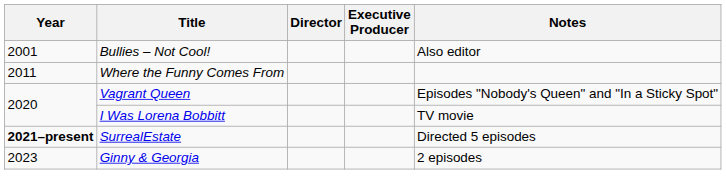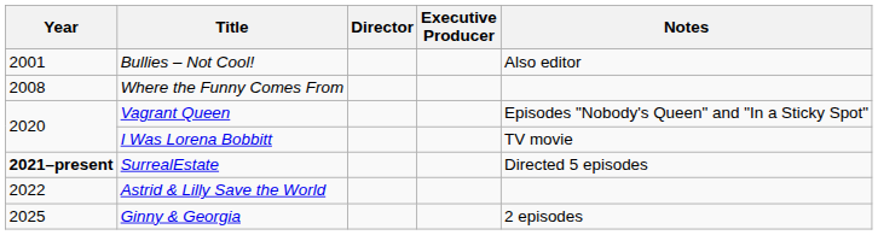 <table class="wikitable">
 <tr>
 <th>Year</th>
 <th>Title</th>
 <th>Director</th>
 <th>Executive<br>Producer</th>
 <th>Notes</th>
 </tr>
 <tr>
 <td>2001</td>
 <td><em>Bullies – Not Cool!</em></td>
 <td></td>
 <td></td>
 <td>Also editor</td>
 </tr>
 <tr>
-<td>2011</td>
+<td>2008</td>
 <td><em>Where the Funny Comes From</em></td>
 <td></td>
 <td></td>
 <td></td>
 </tr>
 <tr>
 <td rowspan=2>2020</td>
 <td><em><a href='#'>Vagrant Queen</a></em></td>
 <td></td>
 <td></td>
 <td>Episodes "Nobody's Queen" and "In a Sticky Spot"</td>
 </tr>
 <tr>
 <td><em><a href='#'>I Was Lorena Bobbitt</a></em></td>
 <td></td>
 <td></td>
 <td>TV movie</td>
 </tr>
 <tr>
 <td><strong>2021–present</strong></td>
 <td><em><a href='#'>SurrealEstate</a></em></td>
 <td></td>
 <td></td>
 <td>Directed 5 episodes</td>
 </tr>
 <tr>
-<td>2023</td>
+<td>2022</td>
+<td><em><a href='#'>Astrid & Lilly Save the World</a></em></td>
+<td></td>
+<td></td>
+<td></td>
+</tr>
+<tr>
+<td>2025</td>
 <td><em><a href='#'>Ginny & Georgia</a></em></td>
 <td></td>
 <td></td>
 <td>2 episodes</td>
 </tr>
 </table>
